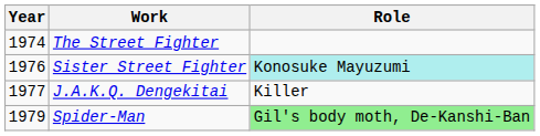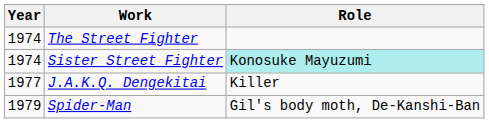 <table class="wikitable">
 <tr>
 <th>Year</th>
 <th>Work</th>
 <th>Role</th>
 </tr>
 <tr>
 <td>1974</td>
 <td><em><a href='#'>The Street Fighter</a></em></td>
 <td></td>
 </tr>
 <tr>
-<td>1976</td>
+<td>1974</td>
 <td><em><a href='#'>Sister Street Fighter</a></em></td>
 <td style="background: paleturquoise;">Konosuke Mayuzumi</td>
 </tr>
 <tr>
 <td>1977</td>
 <td><em><a href='#'>J.A.K.Q. Dengekitai</a></em></td>
 <td>Killer</td>
 </tr>
 <tr>
 <td>1979</td>
 <td><em><a href='#'>Spider-Man</a></em></td>
-<td style="background: lightgreen;">Gil's body moth, De-Kanshi-Ban</td>
+<td>Gil's body moth, De-Kanshi-Ban</td>
 </tr>
 </table>
